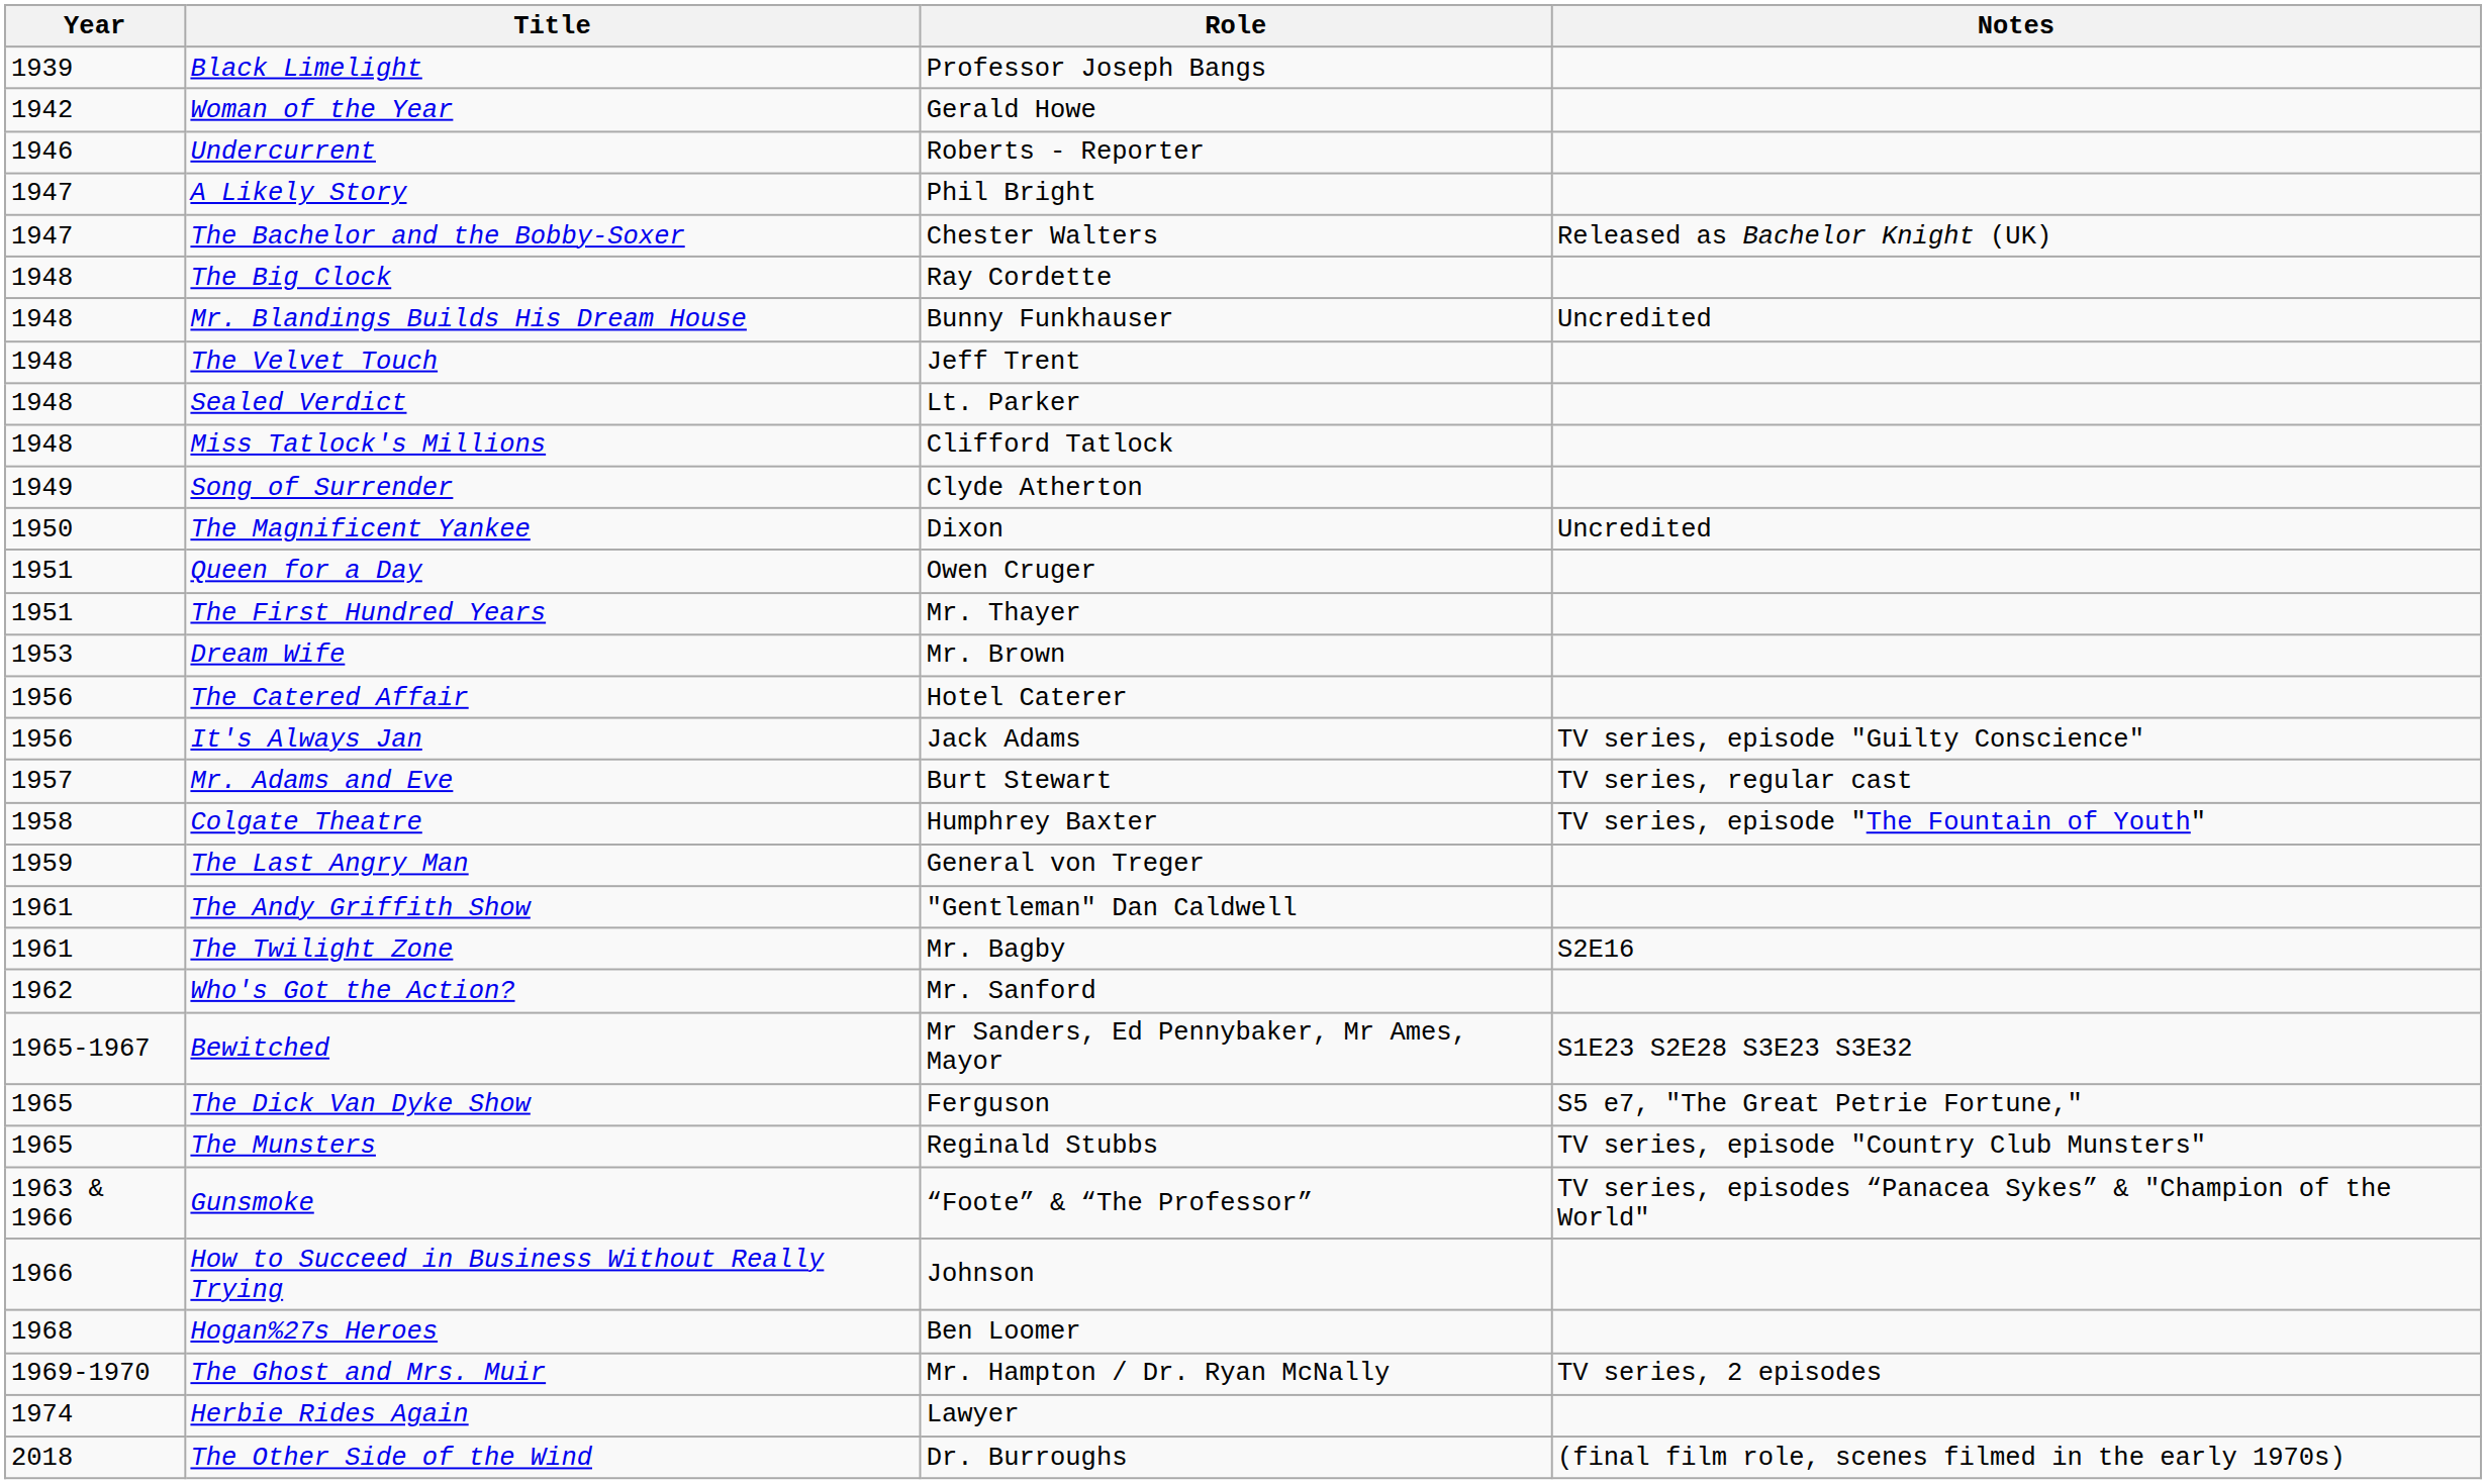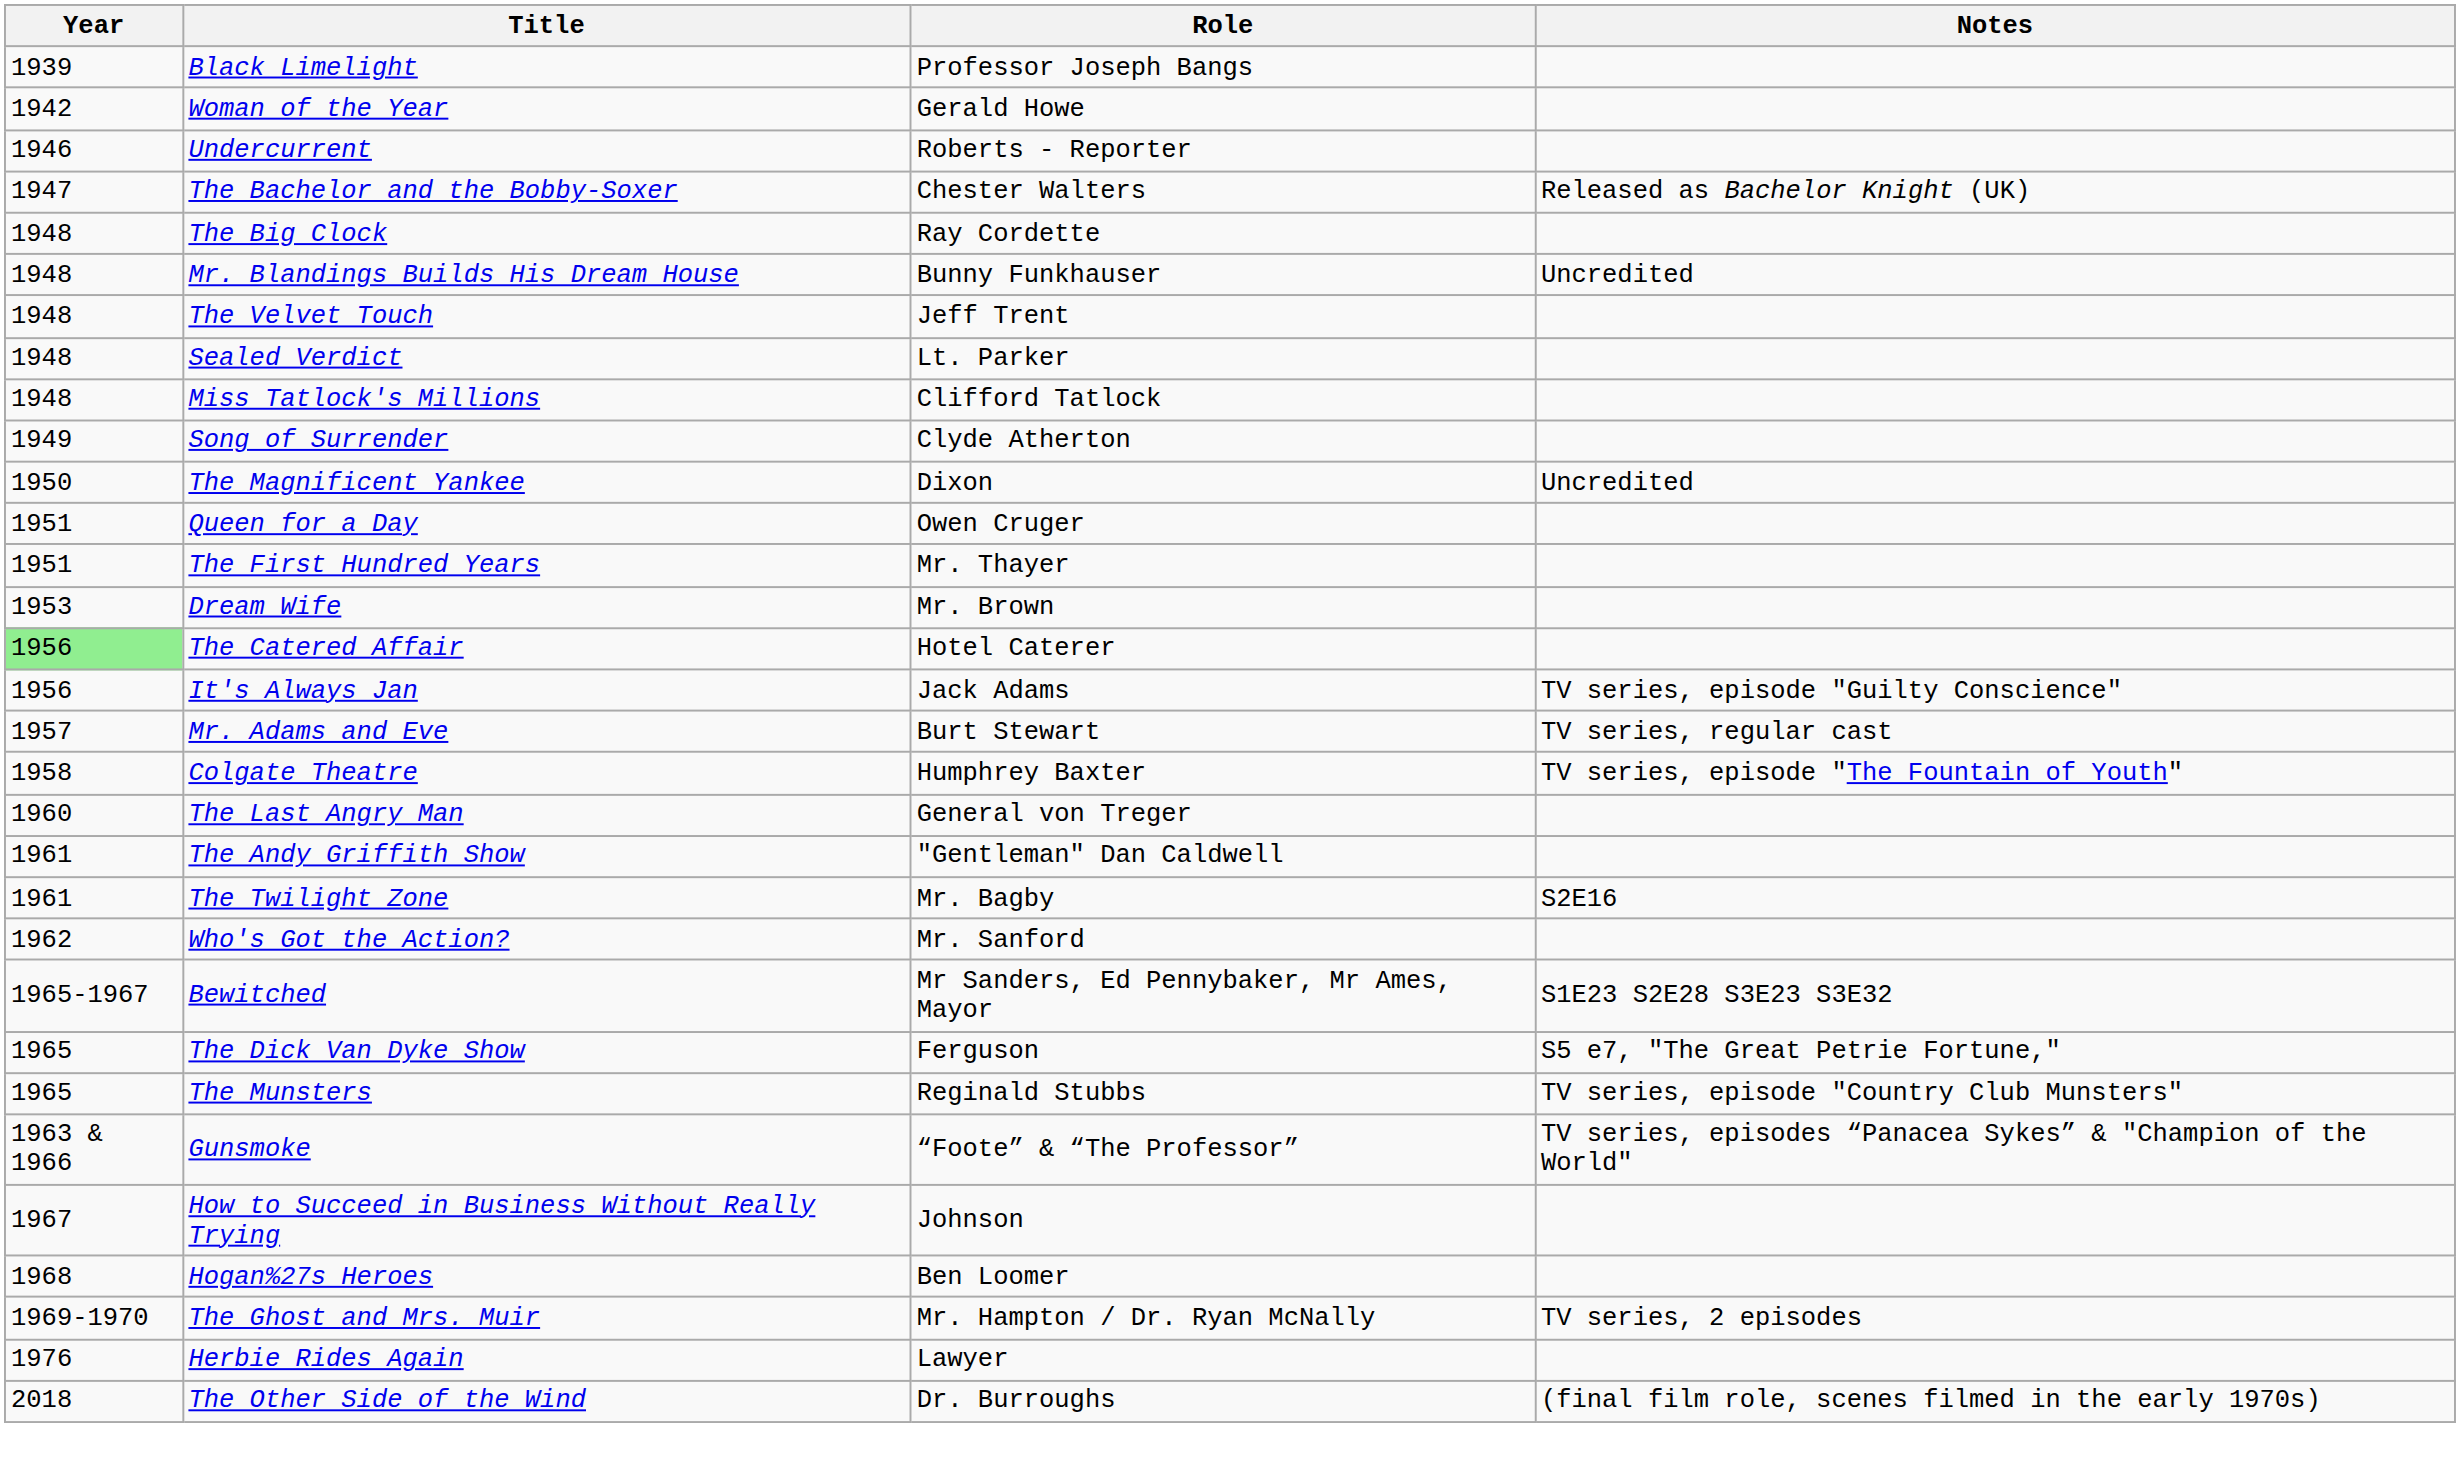 <table class="wikitable">
 <tr>
 <th>Year</th>
 <th>Title</th>
 <th>Role</th>
 <th>Notes</th>
 </tr>
 <tr>
 <td>1939</td>
 <td><em><a href='#'>Black Limelight</a></em></td>
 <td>Professor Joseph Bangs</td>
 <td></td>
 </tr>
 <tr>
 <td>1942</td>
 <td><em><a href='#'>Woman of the Year</a></em></td>
 <td>Gerald Howe</td>
 <td></td>
 </tr>
 <tr>
 <td>1946</td>
 <td><em><a href='#'>Undercurrent</a></em></td>
 <td>Roberts - Reporter</td>
-<td></td>
-</tr>
-<tr>
-<td>1947</td>
-<td><em><a href='#'>A Likely Story</a></em></td>
-<td>Phil Bright</td>
 <td></td>
 </tr>
 <tr>
 <td>1947</td>
 <td><em><a href='#'>The Bachelor and the Bobby-Soxer</a></em></td>
 <td>Chester Walters</td>
 <td>Released as <em>Bachelor Knight</em> (UK)</td>
 </tr>
 <tr>
 <td>1948</td>
 <td><em><a href='#'>The Big Clock</a></em></td>
 <td>Ray Cordette</td>
 <td></td>
 </tr>
 <tr>
 <td>1948</td>
 <td><em><a href='#'>Mr. Blandings Builds His Dream House</a></em></td>
 <td>Bunny Funkhauser</td>
 <td>Uncredited</td>
 </tr>
 <tr>
 <td>1948</td>
 <td><em><a href='#'>The Velvet Touch</a></em></td>
 <td>Jeff Trent</td>
 <td></td>
 </tr>
 <tr>
 <td>1948</td>
 <td><em><a href='#'>Sealed Verdict</a></em></td>
 <td>Lt. Parker</td>
 <td></td>
 </tr>
 <tr>
 <td>1948</td>
 <td><em><a href='#'>Miss Tatlock's Millions</a></em></td>
 <td>Clifford Tatlock</td>
 <td></td>
 </tr>
 <tr>
 <td>1949</td>
 <td><em><a href='#'>Song of Surrender</a></em></td>
 <td>Clyde Atherton</td>
 <td></td>
 </tr>
 <tr>
 <td>1950</td>
 <td><em><a href='#'>The Magnificent Yankee</a></em></td>
 <td>Dixon</td>
 <td>Uncredited</td>
 </tr>
 <tr>
 <td>1951</td>
 <td><em><a href='#'>Queen for a Day</a></em></td>
 <td>Owen Cruger</td>
 <td></td>
 </tr>
 <tr>
 <td>1951</td>
 <td><em><a href='#'>The First Hundred Years</a></em></td>
 <td>Mr. Thayer</td>
 <td></td>
 </tr>
 <tr>
 <td>1953</td>
 <td><em><a href='#'>Dream Wife</a></em></td>
 <td>Mr. Brown</td>
 <td></td>
 </tr>
 <tr>
-<td>1956</td>
+<td style="background: lightgreen;">1956</td>
 <td><em><a href='#'>The Catered Affair</a></em></td>
 <td>Hotel Caterer</td>
 <td></td>
 </tr>
 <tr>
 <td>1956</td>
 <td><em><a href='#'>It's Always Jan</a></em></td>
 <td>Jack Adams</td>
 <td>TV series, episode "Guilty Conscience"</td>
 </tr>
 <tr>
 <td>1957</td>
 <td><em><a href='#'>Mr. Adams and Eve</a></em></td>
 <td>Burt Stewart</td>
 <td>TV series, regular cast</td>
 </tr>
 <tr>
 <td>1958</td>
 <td><em><a href='#'>Colgate Theatre</a></em></td>
 <td>Humphrey Baxter</td>
 <td>TV series, episode "<a href='#'>The Fountain of Youth</a>"</td>
 </tr>
 <tr>
-<td>1959</td>
+<td>1960</td>
 <td><em><a href='#'>The Last Angry Man</a></em></td>
 <td>General von Treger</td>
 <td></td>
 </tr>
 <tr>
 <td>1961</td>
 <td><em><a href='#'>The Andy Griffith Show</a></em></td>
 <td>"Gentleman" Dan Caldwell</td>
 <td></td>
 </tr>
 <tr>
 <td>1961</td>
 <td><em><a href='#'>The Twilight Zone</a></em></td>
 <td>Mr. Bagby</td>
 <td>S2E16</td>
 </tr>
 <tr>
 <td>1962</td>
 <td><em><a href='#'>Who's Got the Action?</a></em></td>
 <td>Mr. Sanford</td>
 <td></td>
 </tr>
 <tr>
 <td>1965-1967</td>
 <td><em><a href='#'>Bewitched</a></em></td>
 <td>Mr Sanders, Ed Pennybaker, Mr Ames, Mayor</td>
 <td>S1E23 S2E28 S3E23 S3E32</td>
 </tr>
 <tr>
 <td>1965</td>
 <td><em><a href='#'>The Dick Van Dyke Show</a></em></td>
 <td>Ferguson</td>
 <td>S5 e7, "The Great Petrie Fortune,"</td>
 </tr>
 <tr>
 <td>1965</td>
 <td><em><a href='#'>The Munsters</a></em></td>
 <td>Reginald Stubbs</td>
 <td>TV series, episode "Country Club Munsters"</td>
 </tr>
 <tr>
 <td>1963 & 1966</td>
 <td><em><a href='#'>Gunsmoke</a></em></td>
 <td>“Foote” & “The Professor”</td>
 <td>TV series, episodes “Panacea Sykes” & "Champion of the World"</td>
 </tr>
 <tr>
-<td>1966</td>
+<td>1967</td>
 <td><em><a href='#'>How to Succeed in Business Without Really Trying</a></em></td>
 <td>Johnson</td>
 <td></td>
 </tr>
 <tr>
 <td>1968</td>
 <td><em><a href='#'>Hogan%27s Heroes</a></em></td>
 <td>Ben Loomer</td>
 <td></td>
 </tr>
 <tr>
 <td>1969-1970</td>
 <td><em><a href='#'>The Ghost and Mrs. Muir</a></em></td>
 <td>Mr. Hampton / Dr. Ryan McNally</td>
 <td>TV series, 2 episodes</td>
 </tr>
 <tr>
-<td>1974</td>
+<td>1976</td>
 <td><em><a href='#'>Herbie Rides Again</a></em></td>
 <td>Lawyer</td>
 <td></td>
 </tr>
 <tr>
 <td>2018</td>
 <td><em><a href='#'>The Other Side of the Wind</a></em></td>
 <td>Dr. Burroughs</td>
 <td>(final film role, scenes filmed in the early 1970s)</td>
 </tr>
 </table>
